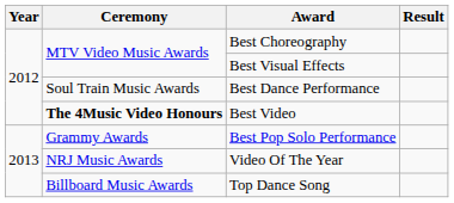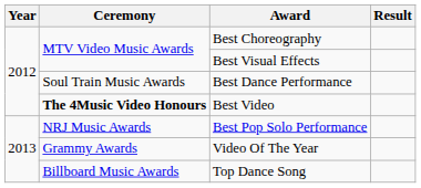 <table class="wikitable">
 <tr>
 <th>Year</th>
 <th>Ceremony</th>
 <th>Award</th>
 <th>Result</th>
 </tr>
 <tr>
 <td rowspan="4">2012</td>
 <td rowspan="2"><a href='#'>MTV Video Music Awards</a></td>
 <td>Best Choreography</td>
 <td></td>
 </tr>
 <tr>
 <td>Best Visual Effects</td>
 <td></td>
 </tr>
 <tr>
 <td>Soul Train Music Awards</td>
 <td>Best Dance Performance</td>
 <td></td>
 </tr>
 <tr>
 <td><strong>The 4Music Video Honours</strong></td>
 <td>Best Video</td>
 <td></td>
 </tr>
 <tr>
 <td rowspan="3">2013</td>
-<td><a href='#'>Grammy Awards</a></td>
+<td><a href='#'>NRJ Music Awards</a></td>
 <td><a href='#'>Best Pop Solo Performance</a></td>
 <td></td>
 </tr>
 <tr>
-<td><a href='#'>NRJ Music Awards</a></td>
+<td><a href='#'>Grammy Awards</a></td>
 <td>Video Of The Year</td>
 <td></td>
 </tr>
 <tr>
 <td><a href='#'>Billboard Music Awards</a></td>
 <td>Top Dance Song</td>
 <td></td>
 </tr>
 </table>
